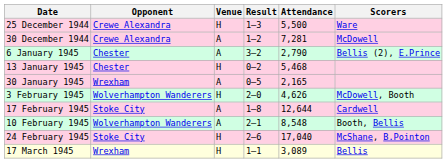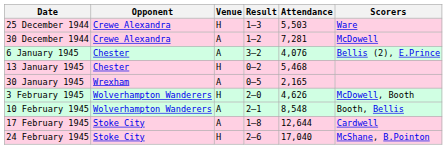 <table class="wikitable">
 <tr>
 <th>Date</th>
 <th>Opponent</th>
 <th>Venue</th>
 <th>Result</th>
 <th>Attendance</th>
 <th>Scorers</th>
 </tr>
 <tr style="background:#ffd0e3;">
 <td>25 December 1944</td>
 <td><a href='#'>Crewe Alexandra</a></td>
 <td>H</td>
 <td>1–3</td>
-<td>5,500</td>
+<td>5,503</td>
 <td><a href='#'>Ware</a></td>
 </tr>
 <tr style="background:#ffd0e3;">
 <td>30 December 1944</td>
 <td><a href='#'>Crewe Alexandra</a></td>
 <td>A</td>
 <td>1–2</td>
 <td>7,281</td>
 <td><a href='#'>McDowell</a></td>
 </tr>
 <tr style="background-color: #d0ffe3;">
 <td>6 January 1945</td>
 <td><a href='#'>Chester</a></td>
 <td>A</td>
 <td>3–2</td>
-<td>2,790</td>
+<td>4,076</td>
 <td><a href='#'>Bellis</a> (2), <a href='#'>E.Prince</a></td>
 </tr>
 <tr style="background:#ffd0e3;">
 <td>13 January 1945</td>
 <td><a href='#'>Chester</a></td>
 <td>H</td>
 <td>0–2</td>
 <td>5,468</td>
 <td></td>
 </tr>
 <tr style="background:#ffd0e3;">
 <td>30 January 1945</td>
 <td><a href='#'>Wrexham</a></td>
 <td>A</td>
 <td>0–5</td>
 <td>2,165</td>
 <td></td>
 </tr>
 <tr style="background-color: #d0ffe3;">
 <td>3 February 1945</td>
 <td><a href='#'>Wolverhampton Wanderers</a></td>
 <td>H</td>
 <td>2–0</td>
 <td>4,626</td>
 <td><a href='#'>McDowell</a>, Booth</td>
 </tr>
-<tr style="background:#ffd0e3;">
-<td>17 February 1945</td>
-<td><a href='#'>Stoke City</a></td>
-<td>A</td>
-<td>1–8</td>
-<td>12,644</td>
-<td><a href='#'>Cardwell</a></td>
-</tr>
 <tr style="background-color: #d0ffe3;">
 <td>10 February 1945</td>
 <td><a href='#'>Wolverhampton Wanderers</a></td>
 <td>A</td>
 <td>2–1</td>
 <td>8,548</td>
 <td>Booth, <a href='#'>Bellis</a></td>
 </tr>
 <tr style="background:#ffd0e3;">
+<td>17 February 1945</td>
+<td><a href='#'>Stoke City</a></td>
+<td>A</td>
+<td>1–8</td>
+<td>12,644</td>
+<td><a href='#'>Cardwell</a></td>
+</tr>
+<tr style="background:#ffd0e3;">
 <td>24 February 1945</td>
 <td><a href='#'>Stoke City</a></td>
 <td>H</td>
 <td>2–6</td>
 <td>17,040</td>
 <td><a href='#'>McShane</a>, <a href='#'>B.Pointon</a></td>
 </tr>
-<tr style="background:#ffd;">
-<td>17 March 1945</td>
-<td><a href='#'>Wrexham</a></td>
-<td>H</td>
-<td>1–1</td>
-<td>3,089</td>
-<td><a href='#'>Bellis</a></td>
-</tr>
 </table>
